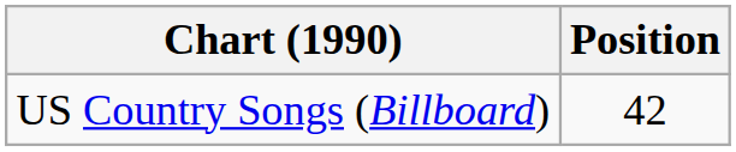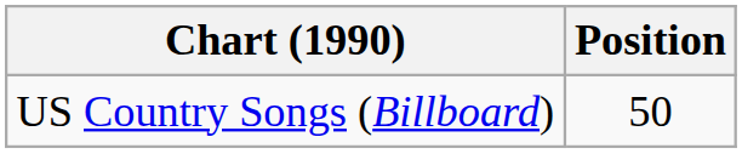 <table class="wikitable sortable">
 <tr>
 <th scope="col">Chart (1990)</th>
 <th scope="col">Position</th>
 </tr>
 <tr>
 <td>US <a href='#'>Country Songs</a> (<em><a href='#'>Billboard</a></em>)</td>
-<td align="center">42</td>
+<td align="center">50</td>
 </tr>
 </table>
